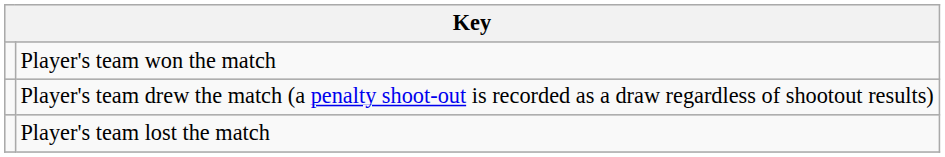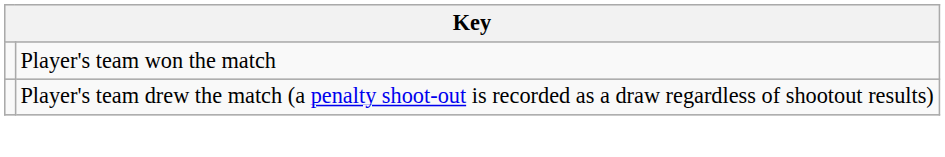 <table class="wikitable plainrowheaders"  style="font-size:90%;">
 <tr>
 <th colspan="2" scope="col">Key</th>
 </tr>
 <tr>
 <td></td>
 <td align="left">Player's team won the match</td>
 </tr>
 <tr>
 <td></td>
 <td align="left">Player's team drew the match (a <a href='#'>penalty shoot-out</a> is recorded as a draw regardless of shootout results)</td>
 </tr>
-<tr>
-<td></td>
-<td align="left">Player's team lost the match</td>
-</tr>
 </table>
